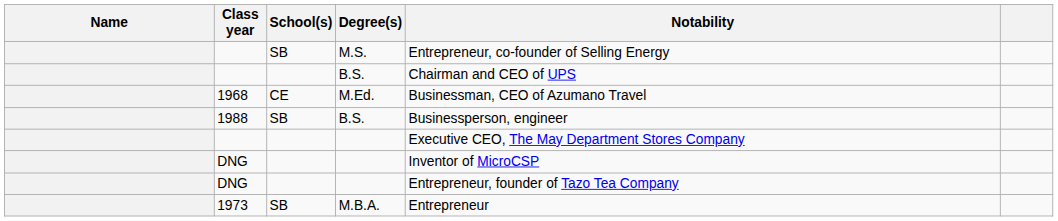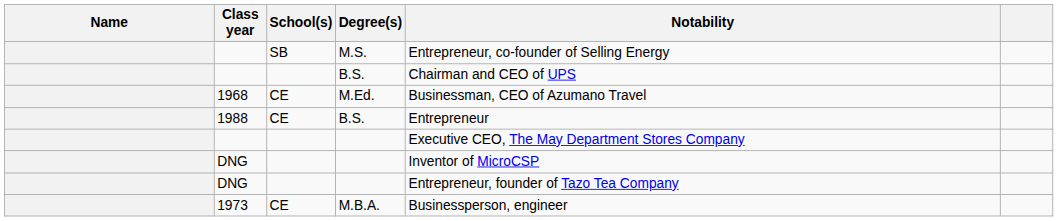 <table class="wikitable sortable plainrowheaders" style="width:77%">
 <tr>
 <th style="width:20%;">Name</th>
 <th style="width:5%;">Class year</th>
 <th style="width:5%;">School(s)</th>
 <th style="width:5%;">Degree(s)</th>
 <th style="width:*;" class="unsortable">Notability</th>
 <th style="width:5%;" class="unsortable"></th>
 </tr>
 <tr>
 <th scope="row"></th>
 <td></td>
 <td>SB</td>
 <td>M.S.</td>
 <td>Entrepreneur, co-founder of Selling Energy</td>
 <td align=center></td>
 </tr>
 <tr>
 <th scope="row"></th>
 <td></td>
 <td></td>
 <td>B.S.</td>
 <td>Chairman and CEO of <a href='#'>UPS</a></td>
 <td align="center"></td>
 </tr>
 <tr>
 <th scope="row"></th>
 <td>1968</td>
 <td>CE</td>
 <td>M.Ed.</td>
 <td>Businessman, CEO of Azumano Travel</td>
 <td align="center"></td>
 </tr>
 <tr>
 <th scope="row"></th>
 <td>1988</td>
-<td>SB</td>
+<td>CE</td>
 <td>B.S.</td>
-<td>Businessperson, engineer</td>
+<td>Entrepreneur</td>
 <td align="center"></td>
 </tr>
 <tr>
 <th scope="row"></th>
 <td></td>
 <td></td>
 <td></td>
 <td>Executive CEO, <a href='#'>The May Department Stores Company</a></td>
 <td align="center"></td>
 </tr>
 <tr>
 <th scope="row"></th>
 <td>DNG</td>
 <td></td>
 <td></td>
 <td>Inventor of <a href='#'>MicroCSP</a></td>
 <td align="center"></td>
 </tr>
 <tr>
 <th scope="row"></th>
 <td>DNG</td>
 <td></td>
 <td></td>
 <td>Entrepreneur, founder of <a href='#'>Tazo Tea Company</a></td>
 <td align=center></td>
 </tr>
 <tr>
 <th scope="row"></th>
 <td>1973</td>
-<td>SB</td>
+<td>CE</td>
 <td>M.B.A.</td>
-<td>Entrepreneur</td>
+<td>Businessperson, engineer</td>
 <td align=center></td>
 </tr>
 </table>
